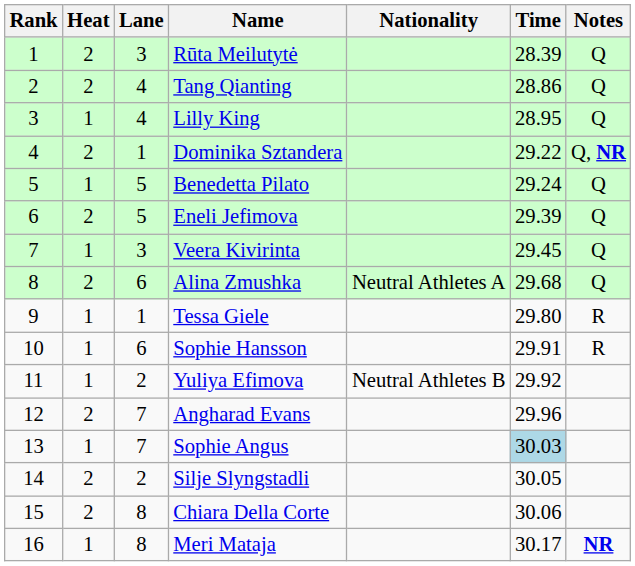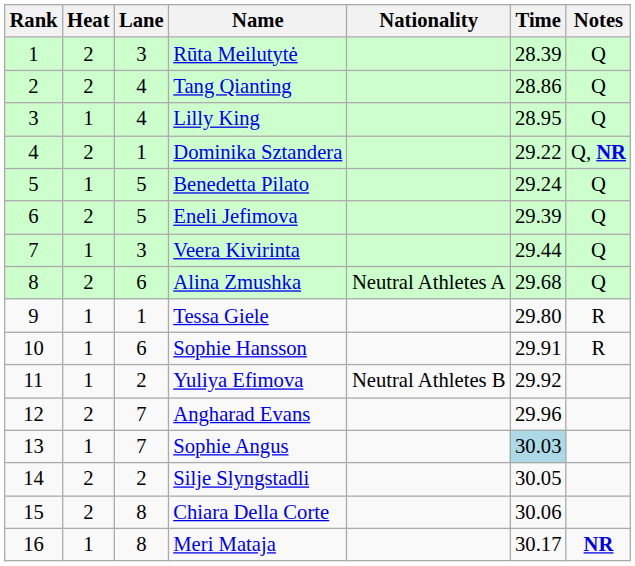 <table class="wikitable sortable" style="text-align:center">
 <tr>
 <th>Rank</th>
 <th>Heat</th>
 <th>Lane</th>
 <th>Name</th>
 <th>Nationality</th>
 <th>Time</th>
 <th>Notes</th>
 </tr>
 <tr bgcolor=ccffcc>
 <td>1</td>
 <td>2</td>
 <td>3</td>
 <td align="left"><a href='#'>Rūta Meilutytė</a></td>
 <td align="left"></td>
 <td>28.39</td>
 <td>Q</td>
 </tr>
 <tr bgcolor=ccffcc>
 <td>2</td>
 <td>2</td>
 <td>4</td>
 <td align="left"><a href='#'>Tang Qianting</a></td>
 <td align="left"></td>
 <td>28.86</td>
 <td>Q</td>
 </tr>
 <tr bgcolor=ccffcc>
 <td>3</td>
 <td>1</td>
 <td>4</td>
 <td align="left"><a href='#'>Lilly King</a></td>
 <td align="left"></td>
 <td>28.95</td>
 <td>Q</td>
 </tr>
 <tr bgcolor=ccffcc>
 <td>4</td>
 <td>2</td>
 <td>1</td>
 <td align="left"><a href='#'>Dominika Sztandera</a></td>
 <td align="left"></td>
 <td>29.22</td>
 <td>Q, <strong><a href='#'>NR</a></strong></td>
 </tr>
 <tr bgcolor=ccffcc>
 <td>5</td>
 <td>1</td>
 <td>5</td>
 <td align="left"><a href='#'>Benedetta Pilato</a></td>
 <td align="left"></td>
 <td>29.24</td>
 <td>Q</td>
 </tr>
 <tr bgcolor=ccffcc>
 <td>6</td>
 <td>2</td>
 <td>5</td>
 <td align="left"><a href='#'>Eneli Jefimova</a></td>
 <td align="left"></td>
 <td>29.39</td>
 <td>Q</td>
 </tr>
 <tr bgcolor=ccffcc>
 <td>7</td>
 <td>1</td>
 <td>3</td>
 <td align="left"><a href='#'>Veera Kivirinta</a></td>
 <td align="left"></td>
-<td>29.45</td>
+<td>29.44</td>
 <td>Q</td>
 </tr>
 <tr bgcolor=ccffcc>
 <td>8</td>
 <td>2</td>
 <td>6</td>
 <td align="left"><a href='#'>Alina Zmushka</a></td>
 <td align="left"> Neutral Athletes A</td>
 <td>29.68</td>
 <td>Q</td>
 </tr>
 <tr>
 <td>9</td>
 <td>1</td>
 <td>1</td>
 <td align="left"><a href='#'>Tessa Giele</a></td>
 <td align="left"></td>
 <td>29.80</td>
 <td>R</td>
 </tr>
 <tr>
 <td>10</td>
 <td>1</td>
 <td>6</td>
 <td align="left"><a href='#'>Sophie Hansson</a></td>
 <td align="left"></td>
 <td>29.91</td>
 <td>R</td>
 </tr>
 <tr>
 <td>11</td>
 <td>1</td>
 <td>2</td>
 <td align="left"><a href='#'>Yuliya Efimova</a></td>
 <td align="left"> Neutral Athletes B</td>
 <td>29.92</td>
 <td></td>
 </tr>
 <tr>
 <td>12</td>
 <td>2</td>
 <td>7</td>
 <td align="left"><a href='#'>Angharad Evans</a></td>
 <td align="left"></td>
 <td>29.96</td>
 <td></td>
 </tr>
 <tr>
 <td>13</td>
 <td>1</td>
 <td>7</td>
 <td align="left"><a href='#'>Sophie Angus</a></td>
 <td align="left"></td>
 <td style="background: lightblue;">30.03</td>
 <td></td>
 </tr>
 <tr>
 <td>14</td>
 <td>2</td>
 <td>2</td>
 <td align="left"><a href='#'>Silje Slyngstadli</a></td>
 <td align="left"></td>
 <td>30.05</td>
 <td></td>
 </tr>
 <tr>
 <td>15</td>
 <td>2</td>
 <td>8</td>
 <td align="left"><a href='#'>Chiara Della Corte</a></td>
 <td align="left"></td>
 <td>30.06</td>
 <td></td>
 </tr>
 <tr>
 <td>16</td>
 <td>1</td>
 <td>8</td>
 <td align="left"><a href='#'>Meri Mataja</a></td>
 <td align="left"></td>
 <td>30.17</td>
 <td><strong><a href='#'>NR</a></strong></td>
 </tr>
 </table>
